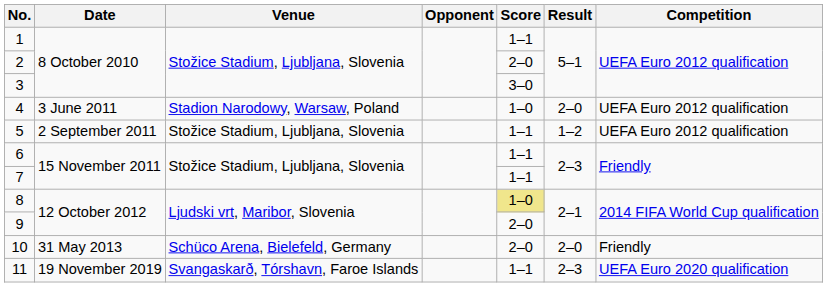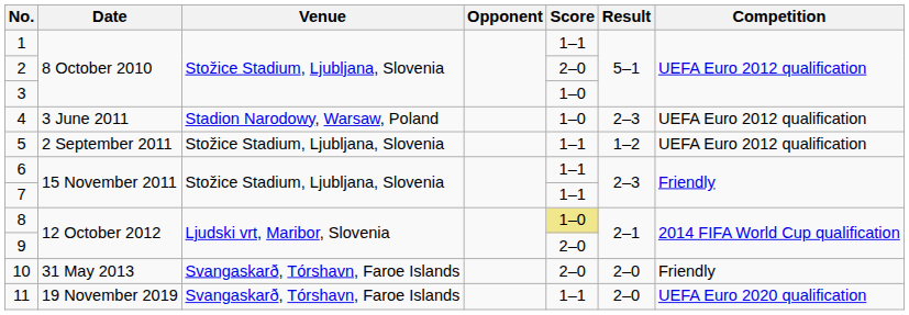 <table class="wikitable sortable">
 <tr>
 <th scope="col">No.</th>
 <th scope="col">Date</th>
 <th scope="col">Venue</th>
 <th scope="col">Opponent</th>
 <th scope="col">Score</th>
 <th scope="col">Result</th>
 <th scope="col">Competition</th>
 </tr>
 <tr>
 <td align="center">1</td>
 <td rowspan="3">8 October 2010</td>
 <td rowspan="3"><a href='#'>Stožice Stadium</a>, <a href='#'>Ljubljana</a>, Slovenia</td>
 <td rowspan="3"></td>
 <td align=center>1–1</td>
 <td rowspan="3" align=center>5–1</td>
 <td rowspan="3"><a href='#'>UEFA Euro 2012 qualification</a></td>
 </tr>
 <tr>
 <td align="center">2</td>
 <td align=center>2–0</td>
 </tr>
 <tr>
 <td align="center">3</td>
-<td align=center>3–0</td>
+<td align=center>1–0</td>
 </tr>
 <tr>
 <td align="center">4</td>
 <td>3 June 2011</td>
 <td><a href='#'>Stadion Narodowy</a>, <a href='#'>Warsaw</a>, Poland</td>
 <td></td>
 <td align=center>1–0</td>
-<td align=center>2–0</td>
+<td align=center>2–3</td>
 <td>UEFA Euro 2012 qualification</td>
 </tr>
 <tr>
 <td align="center">5</td>
 <td>2 September 2011</td>
 <td>Stožice Stadium, Ljubljana, Slovenia</td>
 <td></td>
 <td align=center>1–1</td>
 <td align=center>1–2</td>
 <td>UEFA Euro 2012 qualification</td>
 </tr>
 <tr>
 <td align="center">6</td>
 <td rowspan="2">15 November 2011</td>
 <td rowspan="2">Stožice Stadium, Ljubljana, Slovenia</td>
 <td rowspan="2"></td>
 <td align=center>1–1</td>
 <td rowspan="2" align=center>2–3</td>
 <td rowspan="2"><a href='#'>Friendly</a></td>
 </tr>
 <tr>
 <td align="center">7</td>
 <td align=center>1–1</td>
 </tr>
 <tr>
 <td align="center">8</td>
 <td rowspan="2">12 October 2012</td>
 <td rowspan="2"><a href='#'>Ljudski vrt</a>, <a href='#'>Maribor</a>, Slovenia</td>
 <td rowspan="2"></td>
 <td align=center style="background: khaki;">1–0</td>
 <td rowspan="2" align=center>2–1</td>
 <td rowspan="2"><a href='#'>2014 FIFA World Cup qualification</a></td>
 </tr>
 <tr>
 <td align="center">9</td>
 <td align=center>2–0</td>
 </tr>
 <tr>
 <td align="center">10</td>
 <td>31 May 2013</td>
-<td><a href='#'>Schüco Arena</a>, <a href='#'>Bielefeld</a>, Germany</td>
+<td><a href='#'>Svangaskarð</a>, <a href='#'>Tórshavn</a>, Faroe Islands</td>
 <td></td>
 <td align=center>2–0</td>
 <td align=center>2–0</td>
 <td>Friendly</td>
 </tr>
 <tr>
 <td align="center">11</td>
 <td>19 November 2019</td>
 <td><a href='#'>Svangaskarð</a>, <a href='#'>Tórshavn</a>, Faroe Islands</td>
 <td></td>
 <td align=center>1–1</td>
-<td align=center>2–3</td>
+<td align=center>2–0</td>
 <td><a href='#'>UEFA Euro 2020 qualification</a></td>
 </tr>
 </table>
